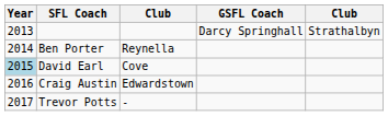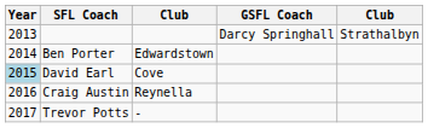 <table class="wikitable">
 <tr>
 <th>Year</th>
 <th>SFL Coach</th>
 <th>Club</th>
 <th>GSFL Coach</th>
 <th>Club</th>
 </tr>
 <tr>
 <td>2013</td>
 <td></td>
 <td></td>
 <td>Darcy Springhall </td>
 <td>Strathalbyn</td>
 </tr>
 <tr>
 <td>2014</td>
 <td>Ben Porter</td>
-<td>Reynella</td>
+<td>Edwardstown</td>
 <td></td>
 <td></td>
 </tr>
 <tr>
 <td style="background: lightblue;">2015</td>
 <td>David Earl</td>
 <td>Cove</td>
 <td></td>
 <td></td>
 </tr>
 <tr>
 <td>2016</td>
 <td>Craig Austin</td>
-<td>Edwardstown</td>
+<td>Reynella</td>
 <td></td>
 <td></td>
 </tr>
 <tr>
 <td>2017</td>
 <td>Trevor Potts</td>
 <td>-</td>
 <td></td>
 <td></td>
 </tr>
 </table>
